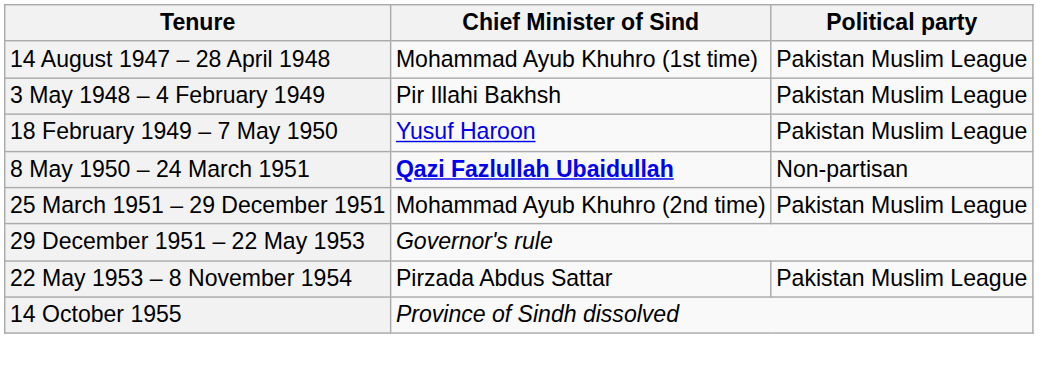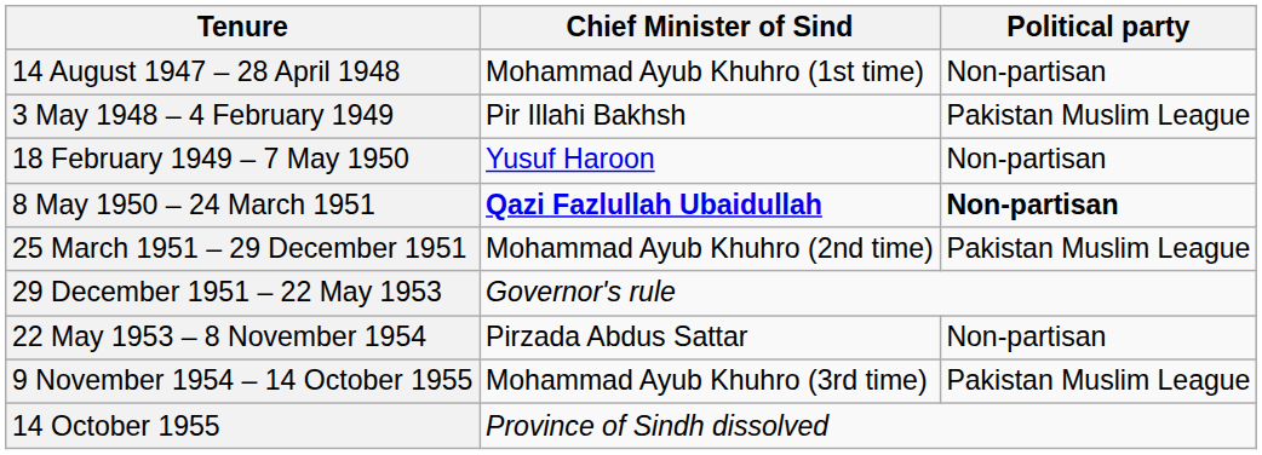 <table class="wikitable">
 <tr>
 <th scope="col">Tenure</th>
 <th scope="col">Chief Minister of Sind</th>
 <th scope="col">Political party</th>
 </tr>
 <tr>
 <th style="text-align: left; font-weight: normal;" scope="row">14 August 1947 – 28 April 1948</th>
 <td>Mohammad Ayub Khuhro (1st time)</td>
-<td>Pakistan Muslim League</td>
+<td>Non-partisan</td>
 </tr>
 <tr>
 <th style="text-align: left; font-weight: normal;" scope="row">3 May 1948 – 4 February 1949</th>
 <td>Pir Illahi Bakhsh</td>
 <td>Pakistan Muslim League</td>
 </tr>
 <tr>
 <th style="text-align: left; font-weight: normal;" scope="row">18 February 1949 – 7 May 1950</th>
 <td><a href='#'>Yusuf Haroon</a></td>
-<td>Pakistan Muslim League</td>
+<td>Non-partisan</td>
 </tr>
 <tr>
 <th style="text-align: left; font-weight: normal;" scope="row">8 May 1950 – 24 March 1951</th>
 <td><strong><a href='#'>Qazi Fazlullah Ubaidullah</a></strong></td>
-<td>Non-partisan</td>
+<td><strong>Non-partisan</strong></td>
 </tr>
 <tr>
 <th style="text-align: left; font-weight: normal;" scope="row">25 March 1951 – 29 December 1951</th>
 <td>Mohammad Ayub Khuhro (2nd time)</td>
 <td>Pakistan Muslim League</td>
 </tr>
 <tr>
 <th style="text-align: left; font-weight: normal;" scope="row">29 December 1951 – 22 May 1953</th>
 <td style="font-style: italic;" colspan="2">Governor's rule</td>
 </tr>
 <tr>
 <th style="text-align: left; font-weight: normal;" scope="row">22 May 1953 – 8 November 1954</th>
 <td>Pirzada Abdus Sattar</td>
+<td>Non-partisan</td>
+</tr>
+<tr>
+<th style="text-align: left; font-weight: normal;" scope="row">9 November 1954 – 14 October 1955</th>
+<td>Mohammad Ayub Khuhro (3rd time)</td>
 <td>Pakistan Muslim League</td>
 </tr>
 <tr>
 <th style="text-align: left; font-weight: normal;" scope="row">14 October 1955</th>
 <td style="font-style: italic;" colspan="2">Province of Sindh dissolved</td>
 </tr>
 </table>
